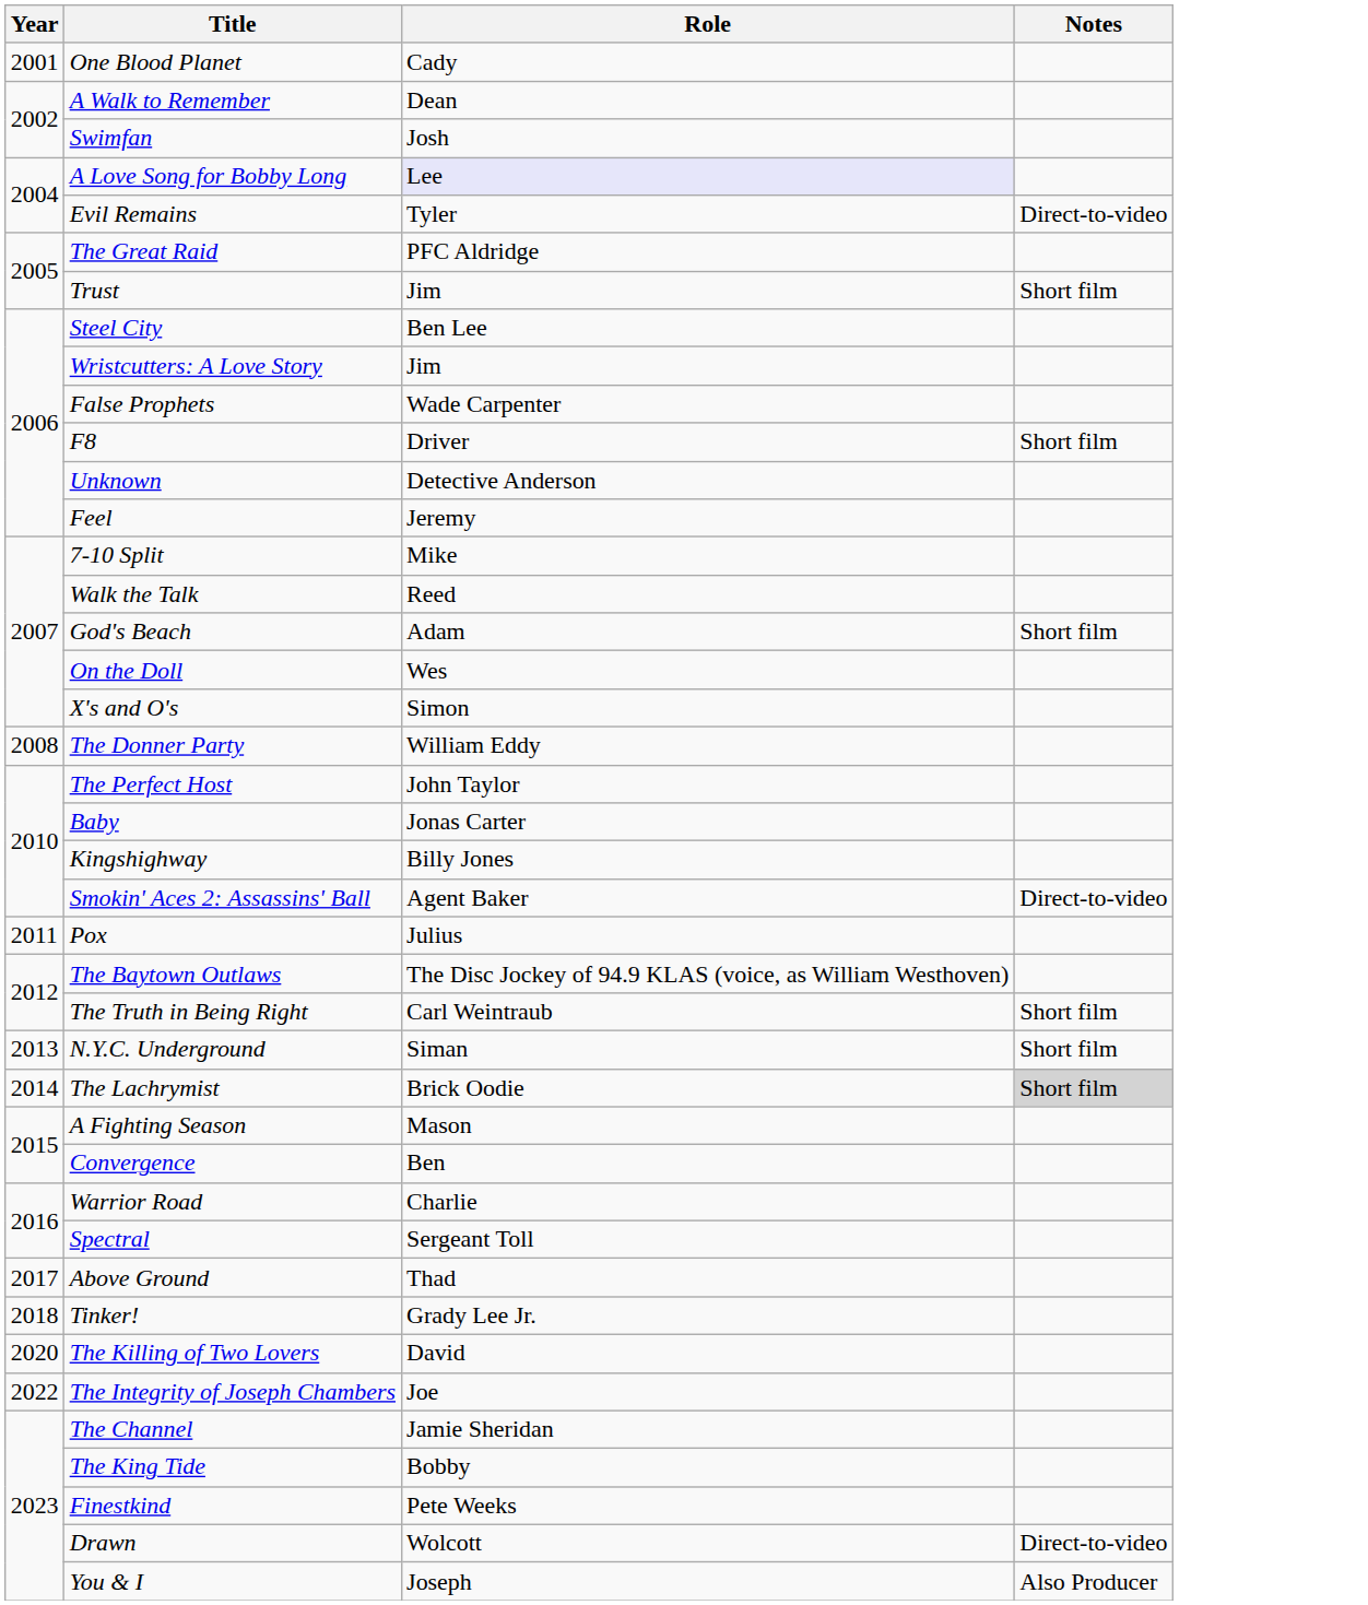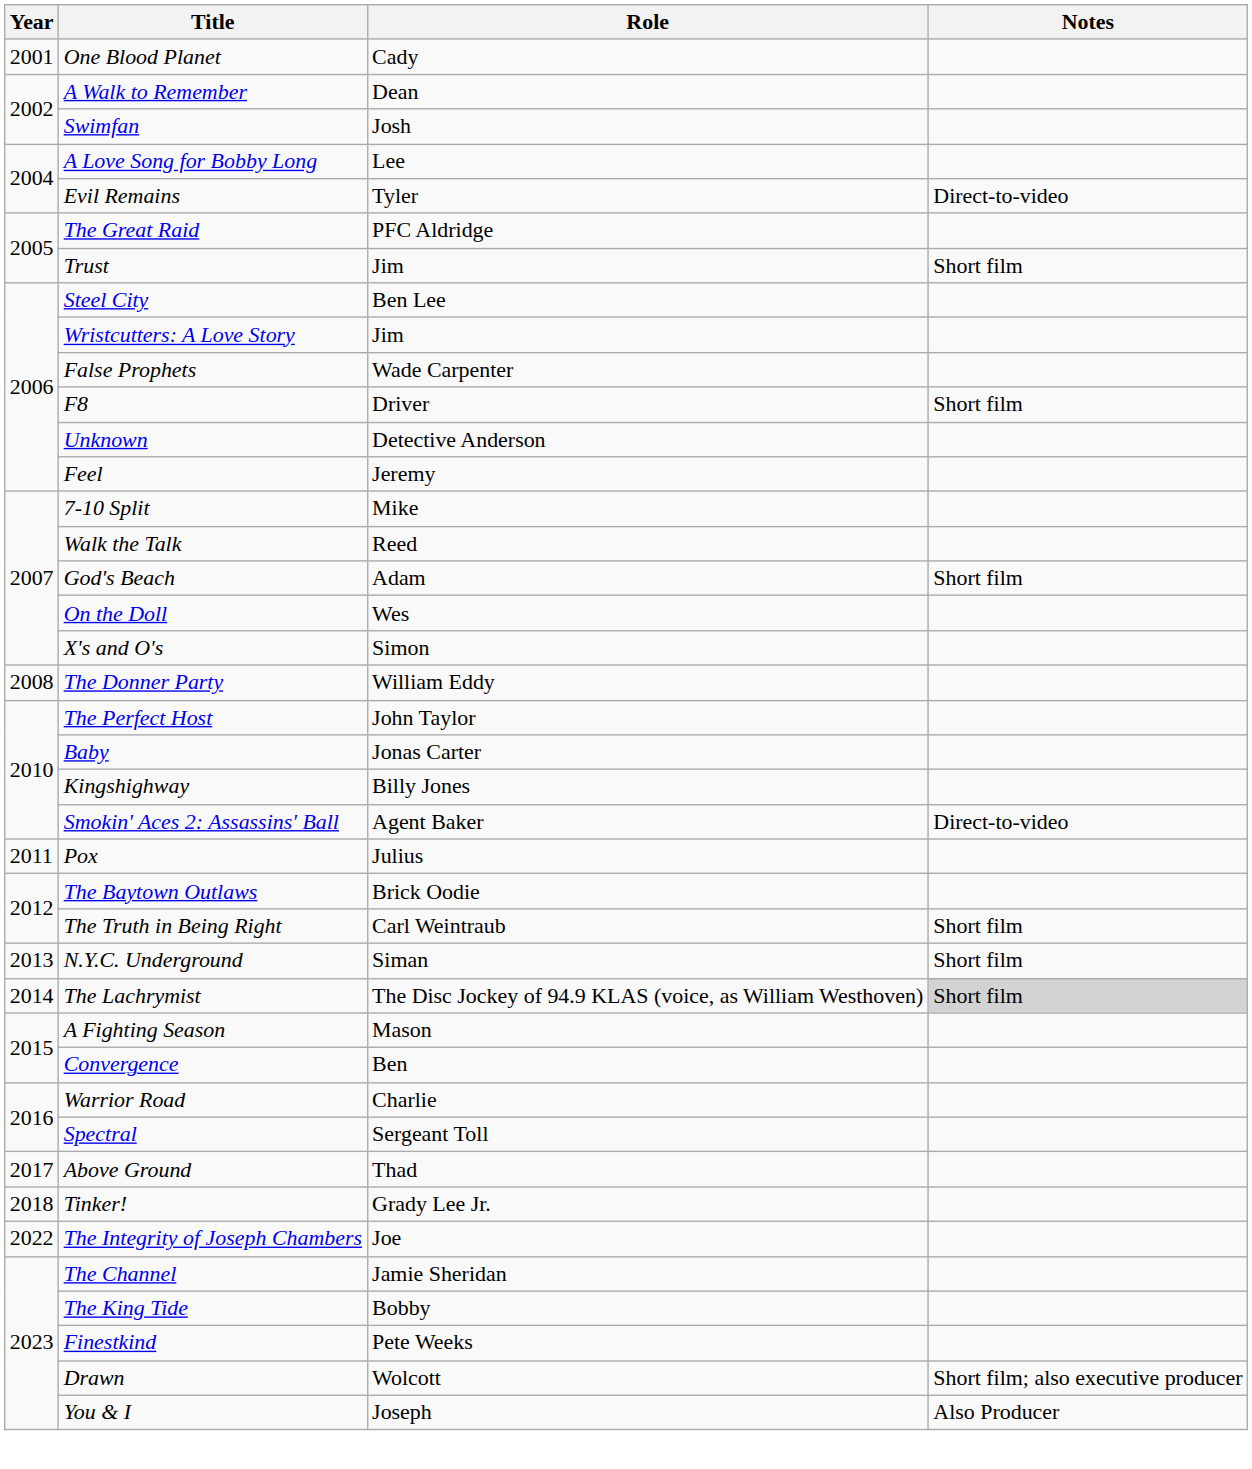 <table class="wikitable sortable">
 <tr>
 <th>Year</th>
 <th>Title</th>
 <th>Role</th>
 <th class="unsortable">Notes</th>
 </tr>
 <tr>
 <td>2001</td>
 <td><em>One Blood Planet</em></td>
 <td>Cady</td>
 <td></td>
 </tr>
 <tr>
 <td rowspan=2>2002</td>
 <td><em><a href='#'>A Walk to Remember</a></em></td>
 <td>Dean</td>
 <td></td>
 </tr>
 <tr>
 <td><em><a href='#'>Swimfan</a></em></td>
 <td>Josh</td>
 <td></td>
 </tr>
 <tr>
 <td rowspan=2>2004</td>
 <td><em><a href='#'>A Love Song for Bobby Long</a></em></td>
-<td style="background: lavender;">Lee</td>
+<td>Lee</td>
 <td></td>
 </tr>
 <tr>
 <td><em>Evil Remains</em></td>
 <td>Tyler</td>
 <td>Direct-to-video</td>
 </tr>
 <tr>
 <td rowspan=2>2005</td>
 <td><em><a href='#'>The Great Raid</a></em></td>
 <td>PFC Aldridge</td>
 <td></td>
 </tr>
 <tr>
 <td><em>Trust</em></td>
 <td>Jim</td>
 <td>Short film</td>
 </tr>
 <tr>
 <td rowspan=6>2006</td>
 <td><em><a href='#'>Steel City</a></em></td>
 <td>Ben Lee</td>
 <td></td>
 </tr>
 <tr>
 <td><em><a href='#'>Wristcutters: A Love Story</a></em></td>
 <td>Jim</td>
 <td></td>
 </tr>
 <tr>
 <td><em>False Prophets</em></td>
 <td>Wade Carpenter</td>
 <td></td>
 </tr>
 <tr>
 <td><em>F8</em></td>
 <td>Driver</td>
 <td>Short film</td>
 </tr>
 <tr>
 <td><em><a href='#'>Unknown</a></em></td>
 <td>Detective Anderson</td>
 <td></td>
 </tr>
 <tr>
 <td><em>Feel</em></td>
 <td>Jeremy</td>
 <td></td>
 </tr>
 <tr>
 <td rowspan=5>2007</td>
 <td><em>7-10 Split</em></td>
 <td>Mike</td>
 <td></td>
 </tr>
 <tr>
 <td><em>Walk the Talk</em></td>
 <td>Reed</td>
 <td></td>
 </tr>
 <tr>
 <td><em>God's Beach</em></td>
 <td>Adam</td>
 <td>Short film</td>
 </tr>
 <tr>
 <td><em><a href='#'>On the Doll</a></em></td>
 <td>Wes</td>
 <td></td>
 </tr>
 <tr>
 <td><em>X's and O's</em></td>
 <td>Simon</td>
 <td></td>
 </tr>
 <tr>
 <td>2008</td>
 <td><em><a href='#'>The Donner Party</a></em></td>
 <td>William Eddy</td>
 <td></td>
 </tr>
 <tr>
 <td rowspan=4>2010</td>
 <td><em><a href='#'>The Perfect Host</a></em></td>
 <td>John Taylor</td>
 <td></td>
 </tr>
 <tr>
 <td><em><a href='#'>Baby</a></em></td>
 <td>Jonas Carter</td>
 <td></td>
 </tr>
 <tr>
 <td><em>Kingshighway</em></td>
 <td>Billy Jones</td>
 <td></td>
 </tr>
 <tr>
 <td><em><a href='#'>Smokin' Aces 2: Assassins' Ball</a></em></td>
 <td>Agent Baker</td>
 <td>Direct-to-video</td>
 </tr>
 <tr>
 <td>2011</td>
 <td><em>Pox</em></td>
 <td>Julius</td>
 <td></td>
 </tr>
 <tr>
 <td rowspan=2>2012</td>
 <td><em><a href='#'>The Baytown Outlaws</a></em></td>
-<td>The Disc Jockey of 94.9 KLAS (voice, as William Westhoven)</td>
+<td>Brick Oodie</td>
 <td></td>
 </tr>
 <tr>
 <td><em>The Truth in Being Right</em></td>
 <td>Carl Weintraub</td>
 <td>Short film</td>
 </tr>
 <tr>
 <td>2013</td>
 <td><em>N.Y.C. Underground</em></td>
 <td>Siman</td>
 <td>Short film</td>
 </tr>
 <tr>
 <td>2014</td>
 <td><em>The Lachrymist</em></td>
-<td>Brick Oodie</td>
+<td>The Disc Jockey of 94.9 KLAS (voice, as William Westhoven)</td>
 <td style="background: lightgrey;">Short film</td>
 </tr>
 <tr>
 <td rowspan=2>2015</td>
 <td><em>A Fighting Season</em></td>
 <td>Mason</td>
 <td></td>
 </tr>
 <tr>
 <td><em><a href='#'>Convergence</a></em></td>
 <td>Ben</td>
 <td></td>
 </tr>
 <tr>
 <td rowspan=2>2016</td>
 <td><em>Warrior Road</em></td>
 <td>Charlie</td>
 <td></td>
 </tr>
 <tr>
 <td><em><a href='#'>Spectral</a></em></td>
 <td>Sergeant Toll</td>
 <td></td>
 </tr>
 <tr>
 <td>2017</td>
 <td><em>Above Ground</em></td>
 <td>Thad</td>
 <td></td>
 </tr>
 <tr>
 <td>2018</td>
 <td><em>Tinker!</em></td>
 <td>Grady Lee Jr.</td>
 <td></td>
 </tr>
 <tr>
-<td>2020</td>
-<td><em><a href='#'>The Killing of Two Lovers</a></em></td>
-<td>David</td>
-<td></td>
-</tr>
-<tr>
 <td>2022</td>
 <td><em><a href='#'>The Integrity of Joseph Chambers</a></em></td>
 <td>Joe</td>
 <td></td>
 </tr>
 <tr>
 <td rowspan=5>2023</td>
 <td><em><a href='#'>The Channel</a></em></td>
 <td>Jamie Sheridan</td>
 <td></td>
 </tr>
 <tr>
 <td><em><a href='#'>The King Tide</a></em></td>
 <td>Bobby</td>
 <td></td>
 </tr>
 <tr>
 <td><em><a href='#'>Finestkind</a></em></td>
 <td>Pete Weeks</td>
 <td></td>
 </tr>
 <tr>
 <td><em>Drawn</em></td>
 <td>Wolcott</td>
-<td>Direct-to-video</td>
+<td>Short film; also executive producer</td>
 </tr>
 <tr>
 <td><em>You & I</em></td>
 <td>Joseph</td>
 <td>Also Producer</td>
 </tr>
 </table>
